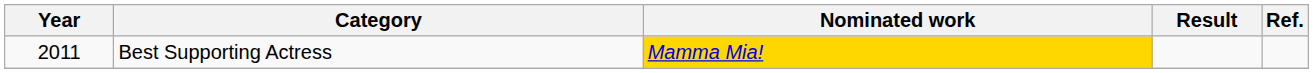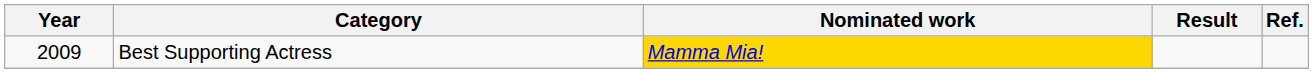 <table class=wikitable>
 <tr>
 <th scope="col" style="width:5em;">Year</th>
 <th scope="col" style="width:26em;">Category</th>
 <th scope="col" style="width:25em;">Nominated work</th>
 <th scope="col" style="width:5em;">Result</th>
 <th>Ref.</th>
 </tr>
 <tr>
-<td style="text-align:center;">2011</td>
+<td style="text-align:center;">2009</td>
 <td>Best Supporting Actress</td>
 <td style="background: gold;"><em><a href='#'>Mamma Mia!</a></em></td>
 <td></td>
 <td></td>
 </tr>
 <tr>
 </tr>
 </table>
